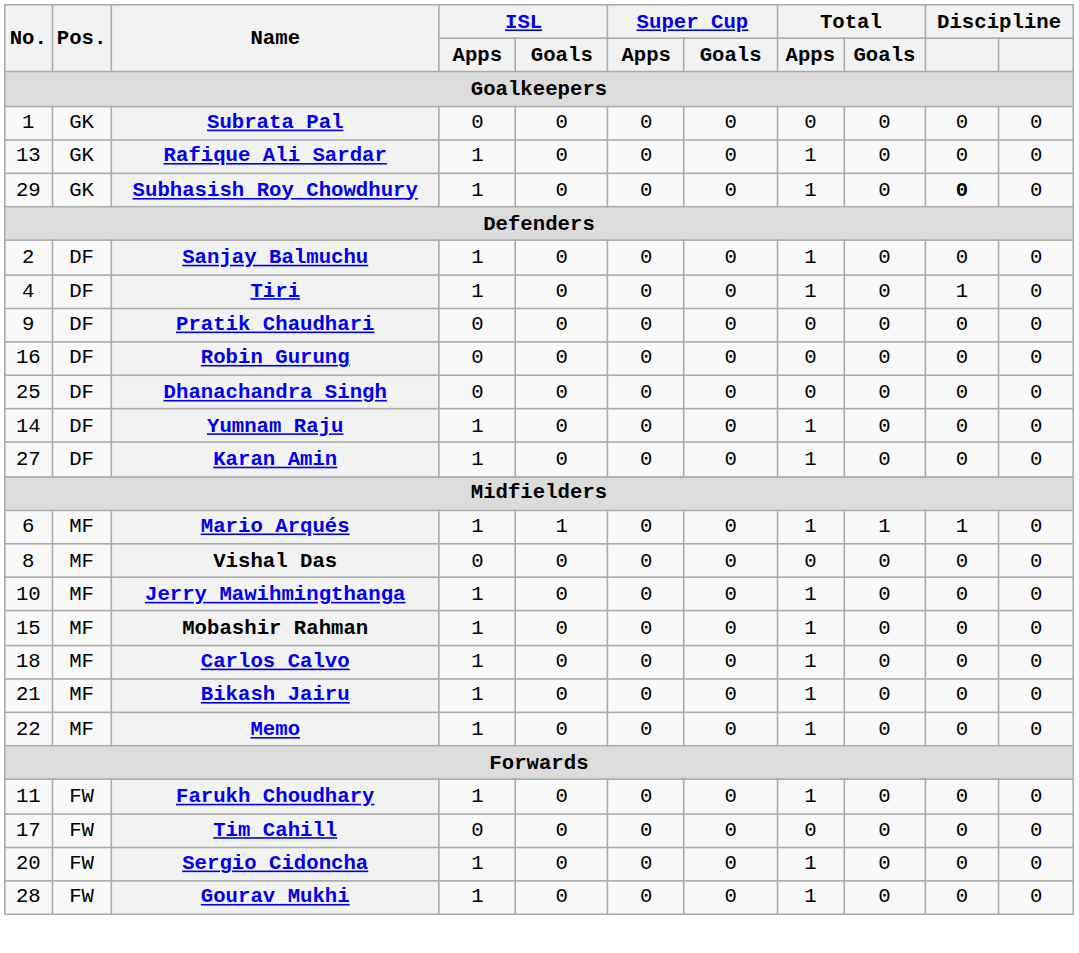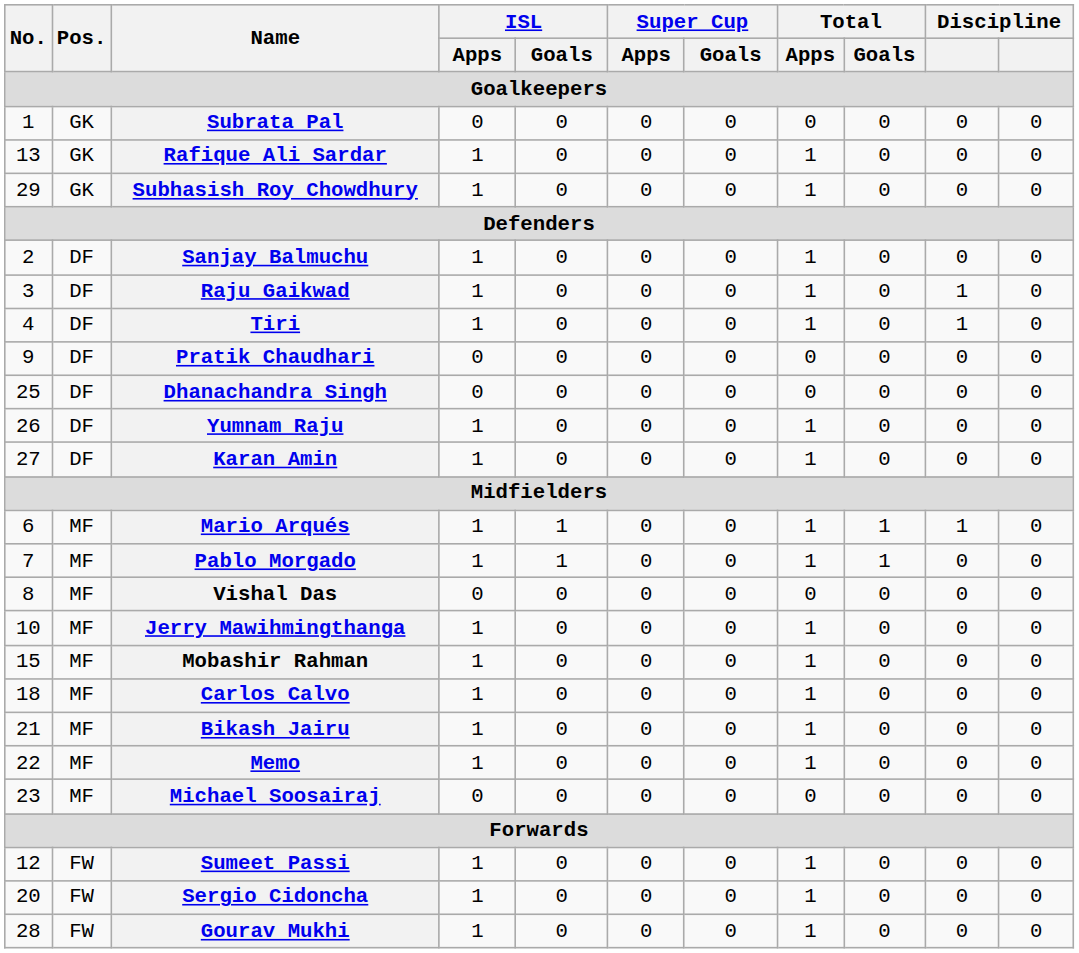 <table class="wikitable plainrowheaders" style="text-align:center">
 <tr>
 <th rowspan="2">No.</th>
 <th rowspan="2">Pos.</th>
 <th rowspan="2" style="width:200px;">Name</th>
 <th colspan="2" style="width:100px;"><a href='#'>ISL</a></th>
 <th colspan="2" style="width:100px;"><a href='#'>Super Cup</a></th>
 <th colspan="2" style="width:87px;">Total</th>
 <th colspan="2" style="width:87px;">Discipline</th>
 </tr>
 <tr>
 <th>Apps</th>
 <th>Goals</th>
 <th>Apps</th>
 <th>Goals</th>
 <th>Apps</th>
 <th>Goals</th>
 <th></th>
 <th></th>
 </tr>
 <tr>
 <th colspan=11 style=background:#dcdcdc; text-align:center>Goalkeepers</th>
 </tr>
 <tr>
 <td>1</td>
 <td>GK</td>
 <th scope="row"> <a href='#'>Subrata Pal</a></th>
 <td>0</td>
 <td>0</td>
 <td>0</td>
 <td>0</td>
 <td>0</td>
 <td>0</td>
 <td>0</td>
 <td>0</td>
 </tr>
 <tr>
 <td>13</td>
 <td>GK</td>
 <th scope="row"> <a href='#'>Rafique Ali Sardar</a></th>
 <td>1</td>
 <td>0</td>
 <td>0</td>
 <td>0</td>
 <td>1</td>
 <td>0</td>
 <td>0</td>
 <td>0</td>
 </tr>
 <tr>
 <td>29</td>
 <td>GK</td>
 <th scope="row"> <a href='#'>Subhasish Roy Chowdhury</a></th>
 <td>1</td>
 <td>0</td>
 <td>0</td>
 <td>0</td>
 <td>1</td>
 <td>0</td>
-<td><strong>0</strong></td>
+<td>0</td>
 <td>0</td>
 </tr>
 <tr>
 <th colspan=11 style=background:#dcdcdc; text-align:center>Defenders</th>
 </tr>
 <tr>
 <td>2</td>
 <td>DF</td>
 <th scope="row"> <a href='#'>Sanjay Balmuchu</a></th>
 <td>1</td>
 <td>0</td>
 <td>0</td>
 <td>0</td>
 <td>1</td>
 <td>0</td>
 <td>0</td>
+<td>0</td>
+</tr>
+<tr>
+<td>3</td>
+<td>DF</td>
+<th scope="row"> <a href='#'>Raju Gaikwad</a></th>
+<td>1</td>
+<td>0</td>
+<td>0</td>
+<td>0</td>
+<td>1</td>
+<td>0</td>
+<td>1</td>
 <td>0</td>
 </tr>
 <tr>
 <td>4</td>
 <td>DF</td>
 <th scope="row"> <a href='#'>Tiri</a></th>
 <td>1</td>
 <td>0</td>
 <td>0</td>
 <td>0</td>
 <td>1</td>
 <td>0</td>
 <td>1</td>
 <td>0</td>
 </tr>
 <tr>
 <td>9</td>
 <td>DF</td>
 <th scope="row"> <a href='#'>Pratik Chaudhari</a></th>
 <td>0</td>
 <td>0</td>
 <td>0</td>
 <td>0</td>
 <td>0</td>
 <td>0</td>
 <td>0</td>
 <td>0</td>
 </tr>
 <tr>
-<td>16</td>
-<td>DF</td>
-<th scope="row"> <a href='#'>Robin Gurung</a></th>
-<td>0</td>
-<td>0</td>
-<td>0</td>
-<td>0</td>
-<td>0</td>
-<td>0</td>
-<td>0</td>
-<td>0</td>
-</tr>
-<tr>
 <td>25</td>
 <td>DF</td>
 <th scope="row"> <a href='#'>Dhanachandra Singh</a></th>
 <td>0</td>
 <td>0</td>
 <td>0</td>
 <td>0</td>
 <td>0</td>
 <td>0</td>
 <td>0</td>
 <td>0</td>
 </tr>
 <tr>
-<td>14</td>
+<td>26</td>
 <td>DF</td>
 <th scope="row"> <a href='#'>Yumnam Raju</a></th>
 <td>1</td>
 <td>0</td>
 <td>0</td>
 <td>0</td>
 <td>1</td>
 <td>0</td>
 <td>0</td>
 <td>0</td>
 </tr>
 <tr>
 <td>27</td>
 <td>DF</td>
 <th scope="row"> <a href='#'>Karan Amin</a></th>
 <td>1</td>
 <td>0</td>
 <td>0</td>
 <td>0</td>
 <td>1</td>
 <td>0</td>
 <td>0</td>
 <td>0</td>
 </tr>
 <tr>
 <th colspan=11 style=background:#dcdcdc; text-align:center>Midfielders</th>
 </tr>
 <tr>
 <td>6</td>
 <td>MF</td>
 <th scope="row"> <a href='#'>Mario Arqués</a></th>
 <td>1</td>
 <td>1</td>
 <td>0</td>
 <td>0</td>
 <td>1</td>
 <td>1</td>
 <td>1</td>
+<td>0</td>
+</tr>
+<tr>
+<td>7</td>
+<td>MF</td>
+<th scope="row"> <a href='#'>Pablo Morgado</a></th>
+<td>1</td>
+<td>1</td>
+<td>0</td>
+<td>0</td>
+<td>1</td>
+<td>1</td>
+<td>0</td>
 <td>0</td>
 </tr>
 <tr>
 <td>8</td>
 <td>MF</td>
 <th scope="row"> Vishal Das</th>
 <td>0</td>
 <td>0</td>
 <td>0</td>
 <td>0</td>
 <td>0</td>
 <td>0</td>
 <td>0</td>
 <td>0</td>
 </tr>
 <tr>
 <td>10</td>
 <td>MF</td>
 <th scope="row"> <a href='#'>Jerry Mawihmingthanga</a></th>
 <td>1</td>
 <td>0</td>
 <td>0</td>
 <td>0</td>
 <td>1</td>
 <td>0</td>
 <td>0</td>
 <td>0</td>
 </tr>
 <tr>
 <td>15</td>
 <td>MF</td>
 <th scope="row"> Mobashir Rahman</th>
 <td>1</td>
 <td>0</td>
 <td>0</td>
 <td>0</td>
 <td>1</td>
 <td>0</td>
 <td>0</td>
 <td>0</td>
 </tr>
 <tr>
 <td>18</td>
 <td>MF</td>
 <th scope="row"> <a href='#'>Carlos Calvo</a></th>
 <td>1</td>
 <td>0</td>
 <td>0</td>
 <td>0</td>
 <td>1</td>
 <td>0</td>
 <td>0</td>
 <td>0</td>
 </tr>
 <tr>
 <td>21</td>
 <td>MF</td>
 <th scope="row"> <a href='#'>Bikash Jairu</a></th>
 <td>1</td>
 <td>0</td>
 <td>0</td>
 <td>0</td>
 <td>1</td>
 <td>0</td>
 <td>0</td>
 <td>0</td>
 </tr>
 <tr>
 <td>22</td>
 <td>MF</td>
 <th scope="row"> <a href='#'>Memo</a></th>
 <td>1</td>
 <td>0</td>
 <td>0</td>
 <td>0</td>
 <td>1</td>
 <td>0</td>
 <td>0</td>
 <td>0</td>
 </tr>
 <tr>
+<td>23</td>
+<td>MF</td>
+<th scope="row"> <a href='#'>Michael Soosairaj</a></th>
+<td>0</td>
+<td>0</td>
+<td>0</td>
+<td>0</td>
+<td>0</td>
+<td>0</td>
+<td>0</td>
+<td>0</td>
+</tr>
+<tr>
 <th colspan=11 style=background:#dcdcdc; text-align:center>Forwards</th>
 </tr>
 <tr>
-<td>11</td>
+<td>12</td>
 <td>FW</td>
-<th scope="row"> <a href='#'>Farukh Choudhary</a></th>
+<th scope="row"> <a href='#'>Sumeet Passi</a></th>
 <td>1</td>
 <td>0</td>
 <td>0</td>
 <td>0</td>
 <td>1</td>
-<td>0</td>
-<td>0</td>
-<td>0</td>
-</tr>
-<tr>
-<td>17</td>
-<td>FW</td>
-<th scope="row"> <a href='#'>Tim Cahill</a></th>
-<td>0</td>
-<td>0</td>
-<td>0</td>
-<td>0</td>
-<td>0</td>
 <td>0</td>
 <td>0</td>
 <td>0</td>
 </tr>
 <tr>
 <td>20</td>
 <td>FW</td>
 <th scope="row"> <a href='#'>Sergio Cidoncha</a></th>
 <td>1</td>
 <td>0</td>
 <td>0</td>
 <td>0</td>
 <td>1</td>
 <td>0</td>
 <td>0</td>
 <td>0</td>
 </tr>
 <tr>
 <td>28</td>
 <td>FW</td>
 <th scope="row"> <a href='#'>Gourav Mukhi</a></th>
 <td>1</td>
 <td>0</td>
 <td>0</td>
 <td>0</td>
 <td>1</td>
 <td>0</td>
 <td>0</td>
 <td>0</td>
 </tr>
 </table>
